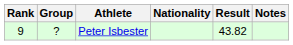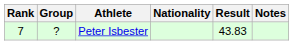 <table class="wikitable sortable" style="text-align:center">
 <tr>
 <th>Rank</th>
 <th>Group</th>
 <th>Athlete</th>
 <th>Nationality</th>
 <th>Result</th>
 <th>Notes</th>
 </tr>
 <tr bgcolor=ddffdd>
-<td>9</td>
+<td>7</td>
 <td>?</td>
 <td align=left><a href='#'>Peter Isbester</a></td>
 <td align=left></td>
-<td>43.82</td>
+<td>43.83</td>
 <td></td>
 </tr>
 </table>
